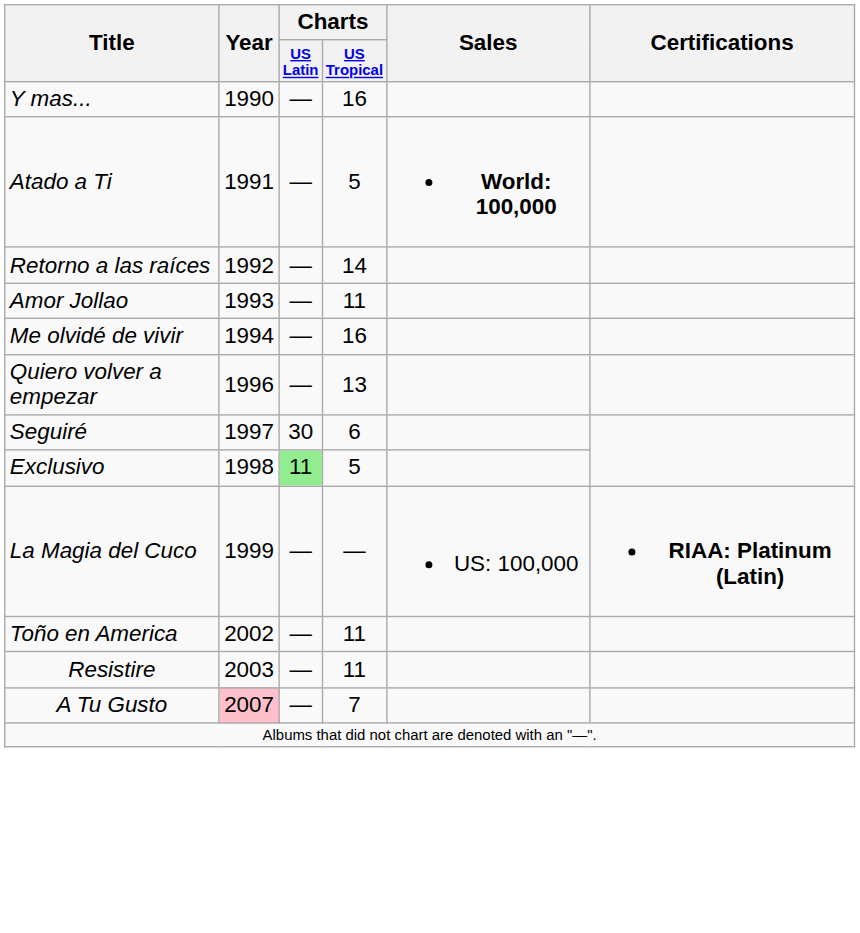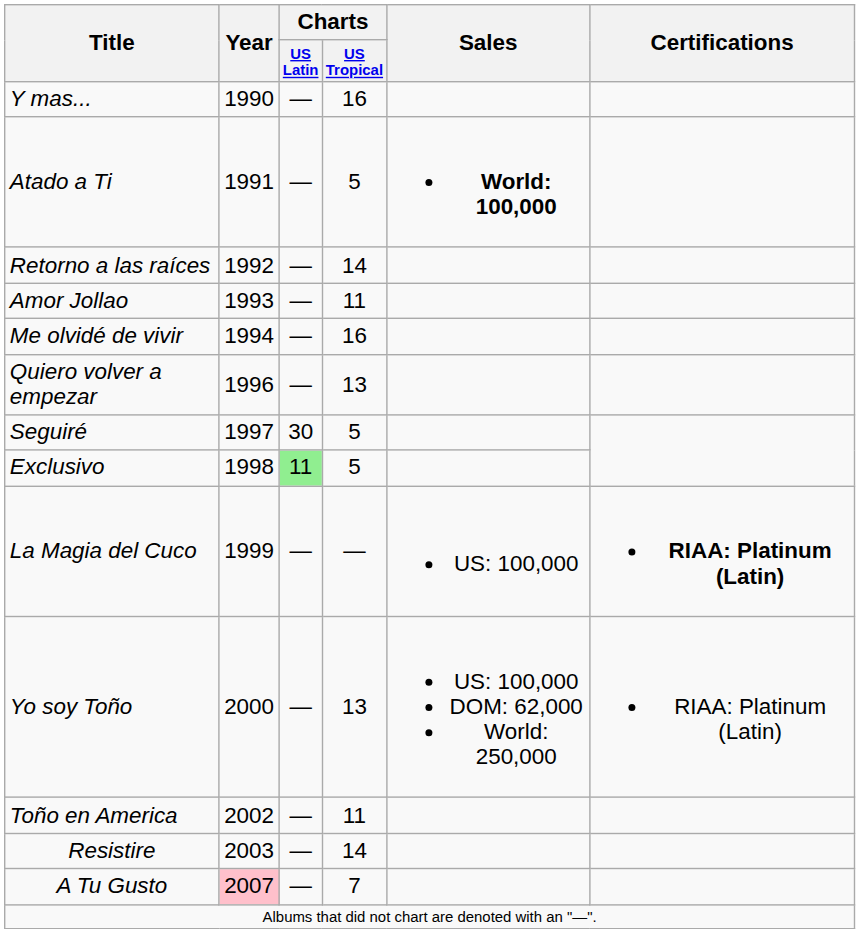 <table class="wikitable" style="text-align:center;">
 <tr>
 <th rowspan="2">Title</th>
 <th rowspan="2">Year</th>
 <th colspan="2">Charts</th>
 <th rowspan="2">Sales</th>
 <th rowspan="2">Certifications</th>
 </tr>
 <tr>
 <th style="font-size:8pt"><a href='#'>US<br>Latin</a><br></th>
 <th style="font-size:8pt"><a href='#'>US<br>Tropical</a><br></th>
 </tr>
 <tr>
 <td align="left"><em>Y mas...</em></td>
 <td>1990</td>
 <td>—</td>
 <td>16</td>
 <td></td>
 <td></td>
 </tr>
 <tr>
 <td align="left"><em>Atado a Ti</em></td>
 <td>1991</td>
 <td>—</td>
 <td>5</td>
 <td><strong><br><ul><li>World: 100,000</li></ul></strong></td>
 <td></td>
 </tr>
 <tr>
 <td align="left"><em>Retorno a las raíces</em></td>
 <td>1992</td>
 <td>—</td>
 <td>14</td>
 <td></td>
 <td></td>
 </tr>
 <tr>
 <td align="left"><em>Amor Jollao</em></td>
 <td>1993</td>
 <td>—</td>
 <td>11</td>
 <td></td>
 <td></td>
 </tr>
 <tr>
 <td align="left"><em>Me olvidé de vivir</em></td>
 <td>1994</td>
 <td>—</td>
 <td>16</td>
 <td></td>
 <td></td>
 </tr>
 <tr>
 <td align="left"><em>Quiero volver a empezar</em></td>
 <td>1996</td>
 <td>—</td>
 <td>13</td>
 <td></td>
 <td></td>
 </tr>
 <tr>
 <td align="left"><em>Seguiré</em></td>
 <td>1997</td>
 <td>30</td>
-<td>6</td>
+<td>5</td>
 <td></td>
 </tr>
 <tr>
 <td align="left"><em>Exclusivo</em></td>
 <td>1998</td>
 <td style="background: lightgreen;">11</td>
 <td>5</td>
 <td></td>
 </tr>
 <tr>
 <td align="left"><em>La Magia del Cuco</em></td>
 <td>1999</td>
 <td>—</td>
 <td>—</td>
 <td><br><ul><li>US: 100,000</li></ul></td>
 <td><strong><br><ul><li>RIAA: Platinum (Latin)</li></ul></strong></td>
 </tr>
 <tr>
+<td align="left"><em>Yo soy Toño</em></td>
+<td>2000</td>
+<td>—</td>
+<td>13</td>
+<td><br><ul><li>US: 100,000</li><li>DOM: 62,000</li><li>World: 250,000</li></ul></td>
+<td><br><ul><li>RIAA: Platinum (Latin)</li></ul></td>
+</tr>
+<tr>
 <td align="left"><em>Toño en America</em></td>
 <td>2002</td>
 <td>—</td>
 <td>11</td>
 <td></td>
 <td></td>
 </tr>
 <tr>
 <td><em>Resistire</em></td>
 <td>2003</td>
 <td>—</td>
-<td>11</td>
+<td>14</td>
 <td></td>
 <td></td>
 </tr>
 <tr>
 <td><em>A Tu Gusto</em></td>
 <td style="background: pink;">2007</td>
 <td>—</td>
 <td>7</td>
 <td></td>
 <td></td>
 </tr>
 <tr>
 <td colspan="6" style="font-size:8pt">Albums that did not chart are denoted with an "—".</td>
 </tr>
 </table>
